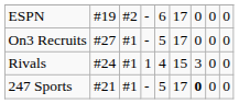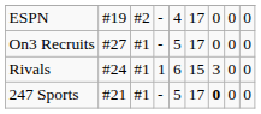 <table class="wikitable">
 <tr>
 </tr>
 <tr>
 <td>ESPN </td>
 <td>#19</td>
 <td>#2</td>
 <td>-</td>
-<td>6</td>
+<td>4</td>
 <td>17</td>
 <td>0</td>
 <td>0</td>
 <td>0</td>
 </tr>
 <tr>
 <td>On3 Recruits </td>
 <td>#27</td>
 <td>#1</td>
 <td>-</td>
 <td>5</td>
 <td>17</td>
 <td>0</td>
 <td>0</td>
 <td>0</td>
 </tr>
 <tr>
 <td>Rivals </td>
 <td>#24</td>
 <td>#1</td>
 <td>1</td>
-<td>4</td>
+<td>6</td>
 <td>15</td>
 <td>3</td>
 <td>0</td>
 <td>0</td>
 </tr>
 <tr>
 <td>247 Sports </td>
 <td>#21</td>
 <td>#1</td>
 <td>-</td>
 <td>5</td>
 <td>17</td>
 <td><strong>0</strong></td>
 <td>0</td>
 <td>0</td>
 </tr>
 </table>
